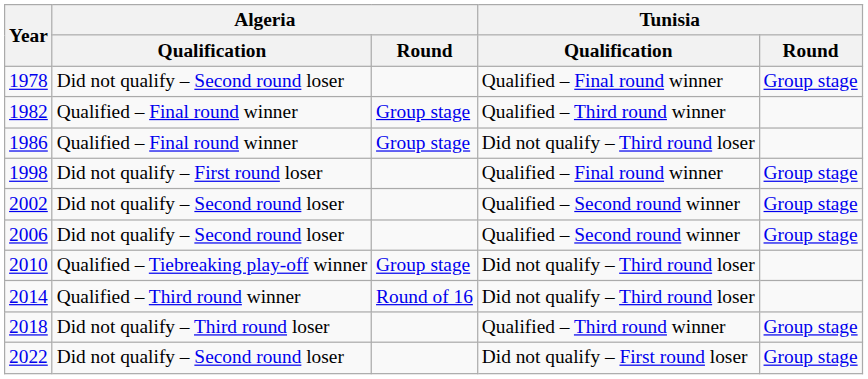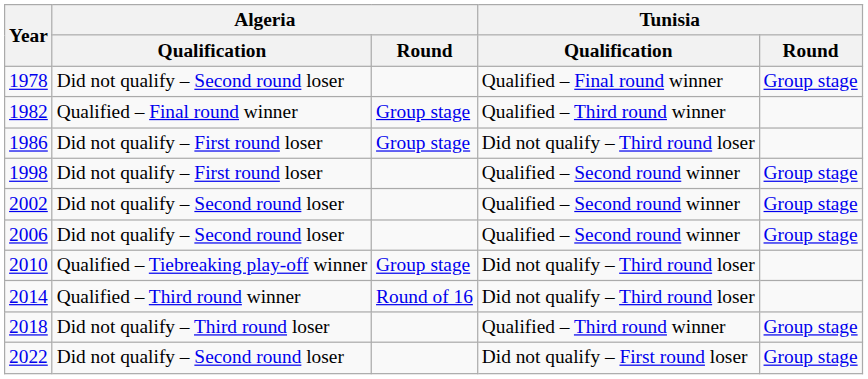 <table class="wikitable">
 <tr>
 <th rowspan="2">Year</th>
 <th colspan="2">Algeria</th>
 <th colspan="2">Tunisia</th>
 </tr>
 <tr>
 <th>Qualification</th>
 <th>Round</th>
 <th>Qualification</th>
 <th>Round</th>
 </tr>
 <tr>
 <td> <a href='#'>1978</a></td>
 <td>Did not qualify – <a href='#'>Second round</a> loser</td>
 <td></td>
 <td>Qualified – <a href='#'>Final round</a> winner</td>
 <td><a href='#'>Group stage</a></td>
 </tr>
 <tr>
 <td> <a href='#'>1982</a></td>
 <td>Qualified – <a href='#'>Final round</a> winner</td>
 <td><a href='#'>Group stage</a></td>
 <td>Qualified – <a href='#'>Third round</a> winner</td>
 <td></td>
 </tr>
 <tr>
 <td> <a href='#'>1986</a></td>
-<td>Qualified – <a href='#'>Final round</a> winner</td>
+<td>Did not qualify – <a href='#'>First round</a> loser</td>
 <td><a href='#'>Group stage</a></td>
 <td>Did not qualify – <a href='#'>Third round</a> loser</td>
 <td></td>
 </tr>
 <tr>
 <td> <a href='#'>1998</a></td>
 <td>Did not qualify – <a href='#'>First round</a> loser</td>
 <td></td>
-<td>Qualified – <a href='#'>Final round</a> winner</td>
+<td>Qualified – <a href='#'>Second round</a> winner</td>
 <td><a href='#'>Group stage</a></td>
 </tr>
 <tr>
 <td>  <a href='#'>2002</a></td>
 <td>Did not qualify – <a href='#'>Second round</a> loser</td>
 <td></td>
 <td>Qualified – <a href='#'>Second round</a> winner</td>
 <td><a href='#'>Group stage</a></td>
 </tr>
 <tr>
 <td> <a href='#'>2006</a></td>
 <td>Did not qualify – <a href='#'>Second round</a> loser</td>
 <td></td>
 <td>Qualified – <a href='#'>Second round</a> winner</td>
 <td><a href='#'>Group stage</a></td>
 </tr>
 <tr>
 <td> <a href='#'>2010</a></td>
 <td>Qualified – <a href='#'>Tiebreaking play-off</a> winner</td>
 <td><a href='#'>Group stage</a></td>
 <td>Did not qualify – <a href='#'>Third round</a> loser</td>
 <td></td>
 </tr>
 <tr>
 <td> <a href='#'>2014</a></td>
 <td>Qualified – <a href='#'>Third round</a> winner</td>
 <td><a href='#'>Round of 16</a></td>
 <td>Did not qualify – <a href='#'>Third round</a> loser</td>
 <td></td>
 </tr>
 <tr>
 <td> <a href='#'>2018</a></td>
 <td>Did not qualify – <a href='#'>Third round</a> loser</td>
 <td></td>
 <td>Qualified – <a href='#'>Third round</a> winner</td>
 <td><a href='#'>Group stage</a></td>
 </tr>
 <tr>
 <td> <a href='#'>2022</a></td>
 <td>Did not qualify – <a href='#'>Second round</a> loser</td>
 <td></td>
 <td>Did not qualify – <a href='#'>First round</a> loser</td>
 <td><a href='#'>Group stage</a></td>
 </tr>
 </table>
